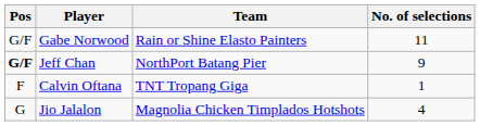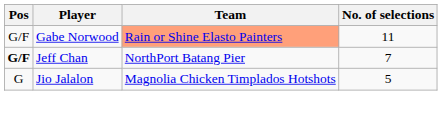 <table class="wikitable" style="text-align:center">
 <tr>
 <th scope="col">Pos</th>
 <th scope="col">Player</th>
 <th scope="col">Team</th>
 <th scope="col">No. of selections</th>
 </tr>
 <tr>
 <td>G/F</td>
 <td style="text-align:left"><a href='#'>Gabe Norwood</a></td>
-<td style="text-align:left"><a href='#'>Rain or Shine Elasto Painters</a></td>
+<td style="background: lightsalmon; text-align:left"><a href='#'>Rain or Shine Elasto Painters</a></td>
 <td>11</td>
 </tr>
 <tr>
 <td><strong>G/F</strong></td>
 <td style="text-align:left"><a href='#'>Jeff Chan</a></td>
 <td style="text-align:left"><a href='#'>NorthPort Batang Pier</a></td>
-<td>9</td>
-</tr>
-<tr>
-<td>F</td>
-<td style="text-align:left"><a href='#'>Calvin Oftana</a></td>
-<td style="text-align:left"><a href='#'>TNT Tropang Giga</a></td>
-<td>1</td>
+<td>7</td>
 </tr>
 <tr>
 <td>G</td>
 <td style="text-align:left"><a href='#'>Jio Jalalon</a></td>
 <td style="text-align:left"><a href='#'>Magnolia Chicken Timplados Hotshots</a></td>
-<td>4</td>
+<td>5</td>
 </tr>
 </table>
